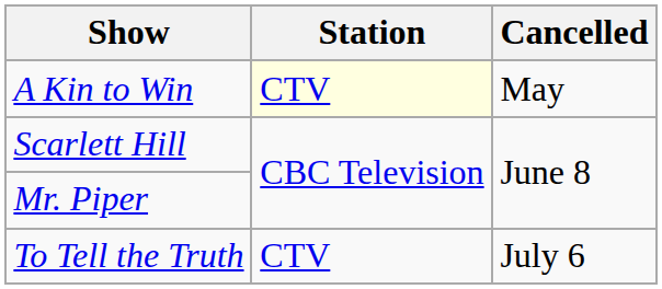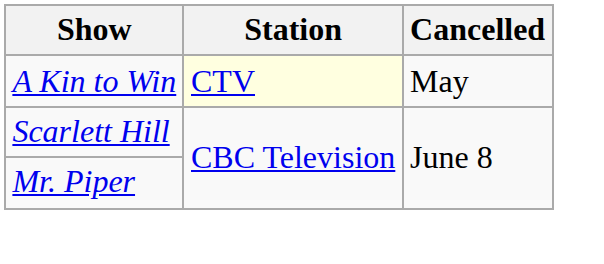 <table class="wikitable">
 <tr>
 <th>Show</th>
 <th>Station</th>
 <th>Cancelled</th>
 </tr>
 <tr>
 <td><em><a href='#'>A Kin to Win</a></em></td>
 <td style="background: lightyellow;"><a href='#'>CTV</a></td>
 <td>May</td>
 </tr>
 <tr>
 <td><em><a href='#'>Scarlett Hill</a></em></td>
 <td rowspan="2"><a href='#'>CBC Television</a></td>
 <td rowspan="2">June 8</td>
 </tr>
 <tr>
 <td><em><a href='#'>Mr. Piper</a></em></td>
 </tr>
-<tr>
-<td><em><a href='#'>To Tell the Truth</a></em></td>
-<td><a href='#'>CTV</a></td>
-<td>July 6</td>
-</tr>
 </table>
